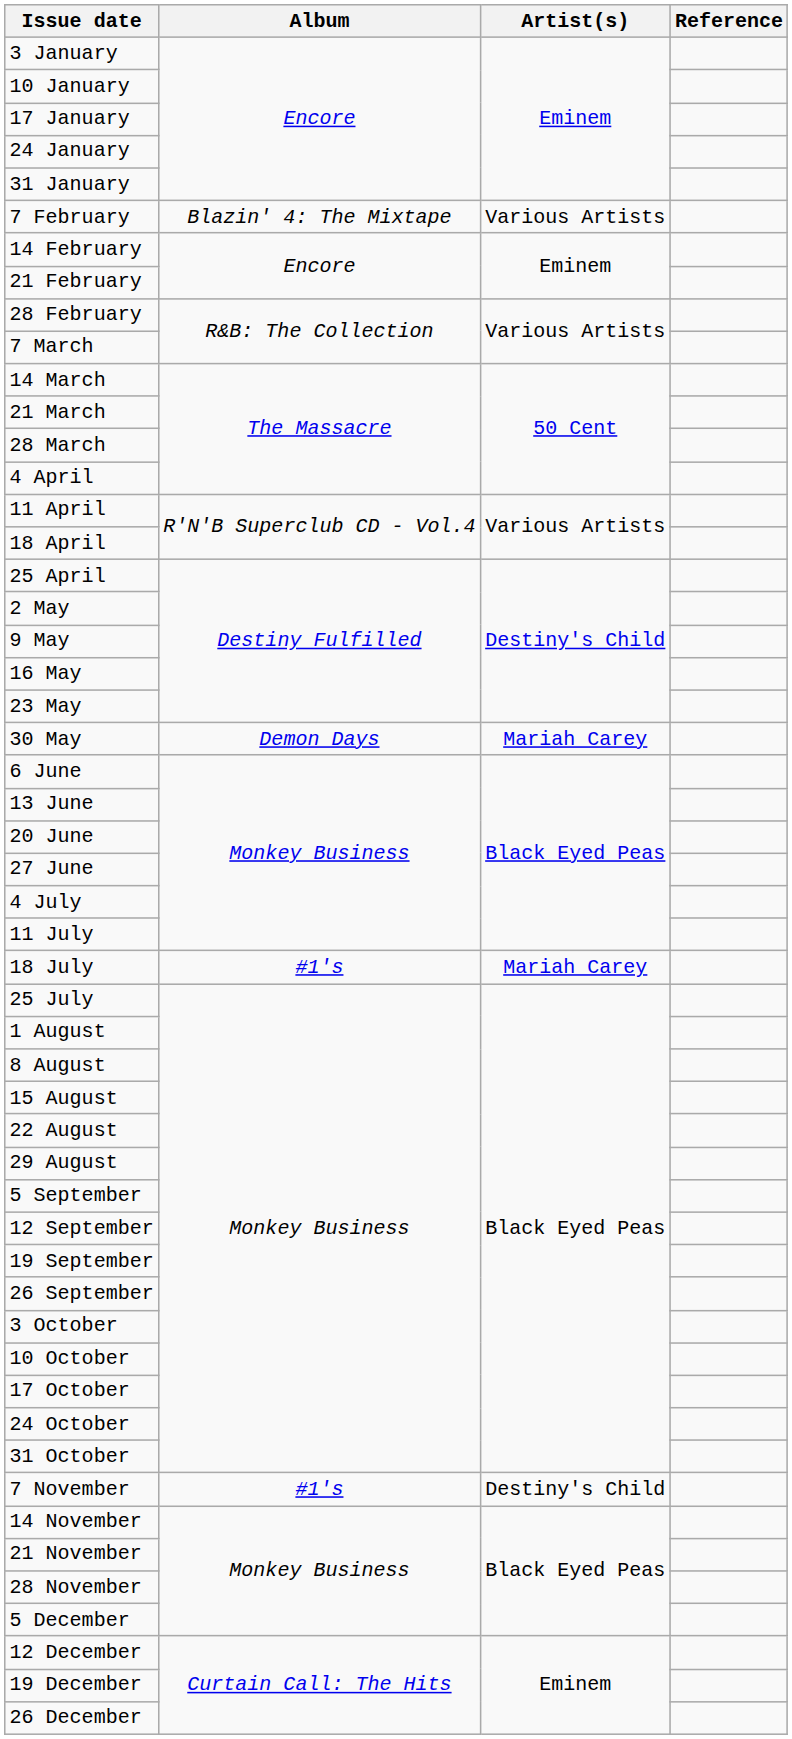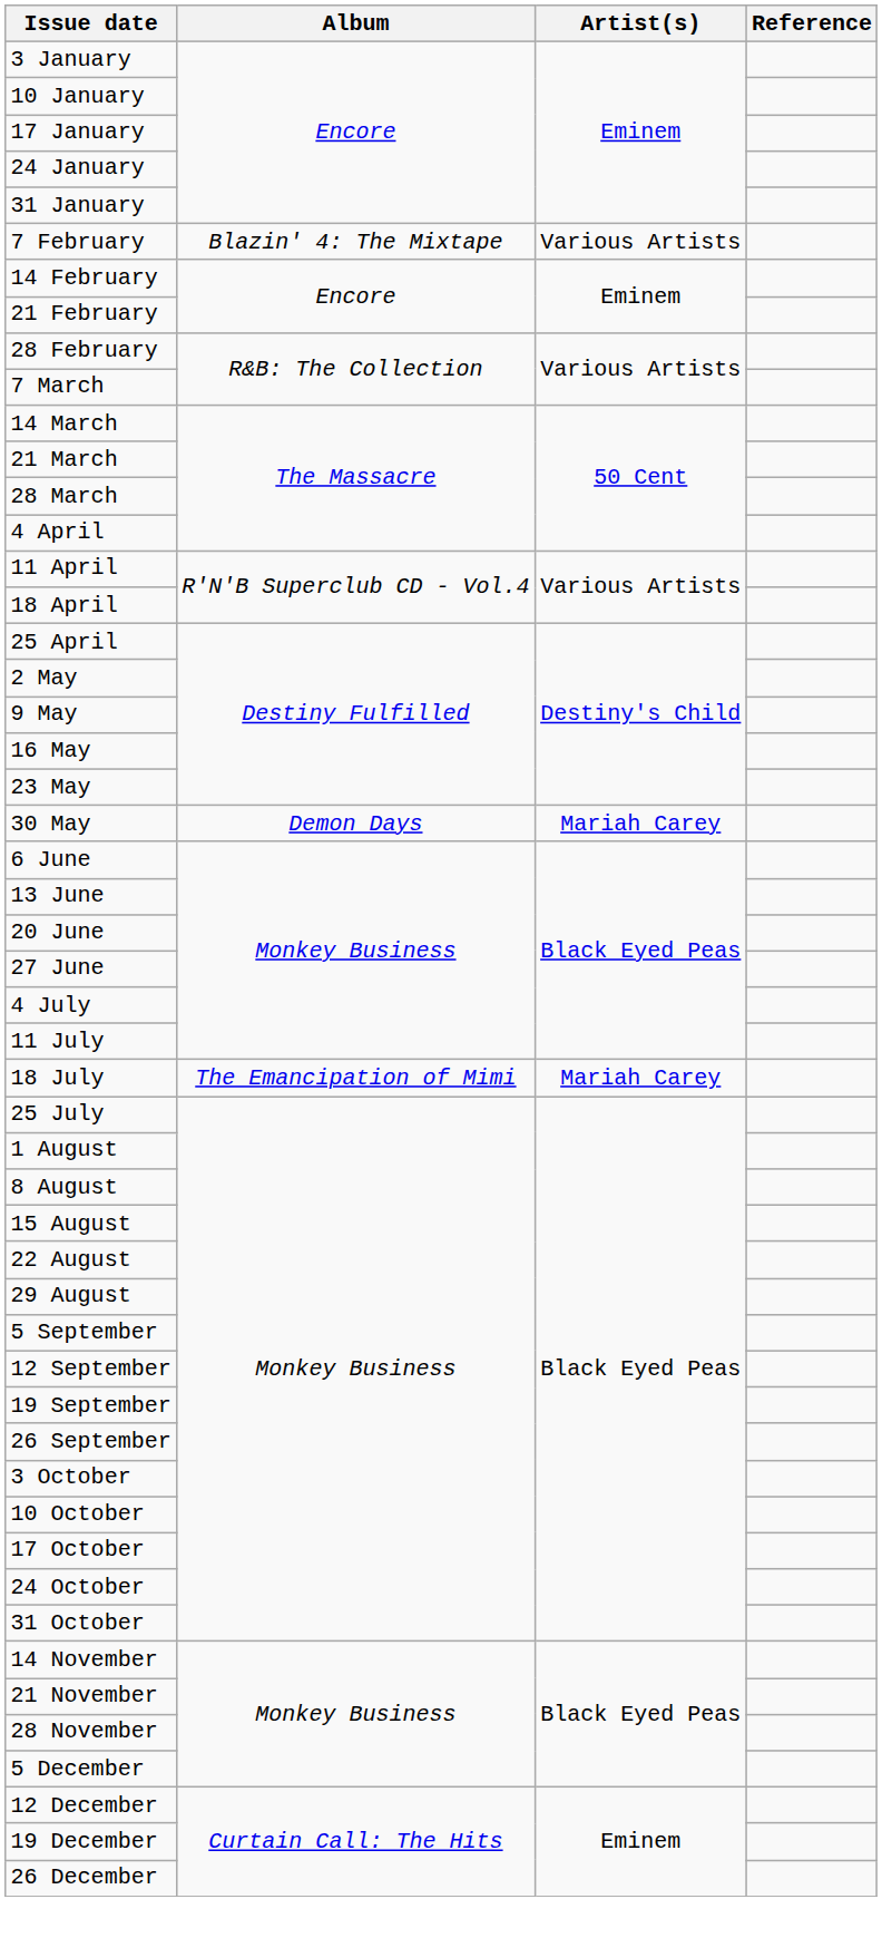 <table class="wikitable">
 <tr>
 <th>Issue date</th>
 <th>Album</th>
 <th>Artist(s)</th>
 <th>Reference</th>
 </tr>
 <tr>
 <td align="left">3 January</td>
 <td align="center" rowspan="5"><em><a href='#'>Encore</a></em></td>
 <td align="center" rowspan="5"><a href='#'>Eminem</a></td>
 <td align="center"></td>
 </tr>
 <tr>
 <td align="left">10 January</td>
 <td align="center"></td>
 </tr>
 <tr>
 <td align="left">17 January</td>
 <td align="center"></td>
 </tr>
 <tr>
 <td align="left">24 January</td>
 <td align="center"></td>
 </tr>
 <tr>
 <td align="left">31 January</td>
 <td align="center"></td>
 </tr>
 <tr>
 <td align="left">7 February</td>
 <td align="center"><em>Blazin' 4: The Mixtape</em></td>
 <td align="center">Various Artists</td>
 <td align="center"></td>
 </tr>
 <tr>
 <td align="left">14 February</td>
 <td align="center" rowspan="2"><em>Encore</em></td>
 <td align="center" rowspan="2">Eminem</td>
 <td align="center"></td>
 </tr>
 <tr>
 <td align="left">21 February</td>
 <td align="center"></td>
 </tr>
 <tr>
 <td align="left">28 February</td>
 <td align="center" rowspan="2"><em>R&B: The Collection</em></td>
 <td align="center" rowspan="2">Various Artists</td>
 <td align="center"></td>
 </tr>
 <tr>
 <td align="left">7 March</td>
 <td align="center"></td>
 </tr>
 <tr>
 <td align="left">14 March</td>
 <td align="center" rowspan="4"><em><a href='#'>The Massacre</a></em></td>
 <td align="center" rowspan="4"><a href='#'>50 Cent</a></td>
 <td align="center"></td>
 </tr>
 <tr>
 <td align="left">21 March</td>
 <td align="center"></td>
 </tr>
 <tr>
 <td align="left">28 March</td>
 <td align="center"></td>
 </tr>
 <tr>
 <td align="left">4 April</td>
 <td align="center"></td>
 </tr>
 <tr>
 <td align="left">11 April</td>
 <td align="center" rowspan="2"><em>R'N'B Superclub CD - Vol.4</em></td>
 <td align="center" rowspan="2">Various Artists</td>
 <td align="center"></td>
 </tr>
 <tr>
 <td align="left">18 April</td>
 <td align="center"></td>
 </tr>
 <tr>
 <td align="left">25 April</td>
 <td align="center" rowspan="5"><em><a href='#'>Destiny Fulfilled</a></em></td>
 <td align="center" rowspan="5"><a href='#'>Destiny's Child</a></td>
 <td align="center"></td>
 </tr>
 <tr>
 <td align="left">2 May</td>
 <td align="center"></td>
 </tr>
 <tr>
 <td align="left">9 May</td>
 <td align="center"></td>
 </tr>
 <tr>
 <td align="left">16 May</td>
 <td align="center"></td>
 </tr>
 <tr>
 <td align="left">23 May</td>
 <td align="center"></td>
 </tr>
 <tr>
 <td align="left">30 May</td>
 <td align="center"><em><a href='#'>Demon Days</a></em></td>
 <td align="center"><a href='#'>Mariah Carey</a></td>
 <td align="center"></td>
 </tr>
 <tr>
 <td align="left">6 June</td>
 <td align="center" rowspan="6"><em><a href='#'>Monkey Business</a></em></td>
 <td align="center" rowspan="6"><a href='#'>Black Eyed Peas</a></td>
 <td align="center"></td>
 </tr>
 <tr>
 <td align="left">13 June</td>
 <td align="center"></td>
 </tr>
 <tr>
 <td align="left">20 June</td>
 <td align="center"></td>
 </tr>
 <tr>
 <td align="left">27 June</td>
 <td align="center"></td>
 </tr>
 <tr>
 <td align="left">4 July</td>
 <td align="center"></td>
 </tr>
 <tr>
 <td align="left">11 July</td>
 <td align="center"></td>
 </tr>
 <tr>
 <td align="left">18 July</td>
-<td align="center"><em><a href='#'>#1's</a></em></td>
+<td align="center"><em><a href='#'>The Emancipation of Mimi</a></em></td>
 <td align="center"><a href='#'>Mariah Carey</a></td>
 <td align="center"></td>
 </tr>
 <tr>
 <td align="left">25 July</td>
 <td align="center" rowspan="15"><em>Monkey Business</em></td>
 <td align="center" rowspan="15">Black Eyed Peas</td>
 <td align="center"></td>
 </tr>
 <tr>
 <td align="left">1 August</td>
 <td align="center"></td>
 </tr>
 <tr>
 <td align="left">8 August</td>
 <td align="center"></td>
 </tr>
 <tr>
 <td align="left">15 August</td>
 <td align="center"></td>
 </tr>
 <tr>
 <td align="left">22 August</td>
 <td align="center"></td>
 </tr>
 <tr>
 <td align="left">29 August</td>
 <td align="center"></td>
 </tr>
 <tr>
 <td align="left">5 September</td>
 <td align="center"></td>
 </tr>
 <tr>
 <td align="left">12 September</td>
 <td align="center"></td>
 </tr>
 <tr>
 <td align="left">19 September</td>
 <td align="center"></td>
 </tr>
 <tr>
 <td align="left">26 September</td>
 <td align="center"></td>
 </tr>
 <tr>
 <td align="left">3 October</td>
 <td align="center"></td>
 </tr>
 <tr>
 <td align="left">10 October</td>
 <td align="center"></td>
 </tr>
 <tr>
 <td align="left">17 October</td>
 <td align="center"></td>
 </tr>
 <tr>
 <td align="left">24 October</td>
 <td align="center"></td>
 </tr>
 <tr>
 <td align="left">31 October</td>
 <td align="center"></td>
 </tr>
 <tr>
-<td align="left">7 November</td>
-<td align="center"><em><a href='#'>#1's</a></em></td>
-<td align="center">Destiny's Child</td>
-<td align="center"></td>
-</tr>
-<tr>
 <td align="left">14 November</td>
 <td align="center" rowspan="4"><em>Monkey Business</em></td>
 <td align="center" rowspan="4">Black Eyed Peas</td>
 <td align="center"></td>
 </tr>
 <tr>
 <td align="left">21 November</td>
 <td align="center"></td>
 </tr>
 <tr>
 <td align="left">28 November</td>
 <td align="center"></td>
 </tr>
 <tr>
 <td align="left">5 December</td>
 <td align="center"></td>
 </tr>
 <tr>
 <td align="left">12 December</td>
 <td align="center" rowspan="3"><em><a href='#'>Curtain Call: The Hits</a></em></td>
 <td align="center" rowspan="3">Eminem</td>
 <td align="center"></td>
 </tr>
 <tr>
 <td align="left">19 December</td>
 <td align="center"></td>
 </tr>
 <tr>
 <td align="left">26 December</td>
 <td align="center"></td>
 </tr>
 </table>
